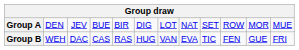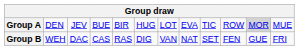 <table class="wikitable" style="text-align:center; font-size:85%">
 <tr>
 <th colspan="12">Group draw</th>
 </tr>
 <tr>
 <th>Group A</th>
 <td align="left"> <a href='#'>DEN</a></td>
 <td> <a href='#'>JEV</a></td>
 <td align="left"> <a href='#'>BUE</a></td>
 <td align="left"> <a href='#'>BIR</a></td>
-<td align="left"> <a href='#'>DIG</a></td>
+<td> <a href='#'>HUG</a></td>
 <td> <a href='#'>LOT</a></td>
-<td align="left"> <a href='#'>NAT</a></td>
-<td> <a href='#'>SET</a></td>
+<td> <a href='#'>EVA</a></td>
+<td align="left"> <a href='#'>TIC</a></td>
 <td> <a href='#'>ROW</a></td>
-<td> <a href='#'>MOR</a></td>
+<td style="background: lightgrey;"> <a href='#'>MOR</a></td>
 <td> <a href='#'>MUE</a></td>
 </tr>
 <tr>
 <th>Group B</th>
 <td> <a href='#'>WEH</a></td>
 <td align="left"> <a href='#'>DAC</a></td>
 <td> <a href='#'>CAS</a></td>
 <td> <a href='#'>RAS</a></td>
-<td> <a href='#'>HUG</a></td>
+<td align="left"> <a href='#'>DIG</a></td>
 <td align="left"> <a href='#'>VAN</a></td>
-<td> <a href='#'>EVA</a></td>
-<td align="left"> <a href='#'>TIC</a></td>
+<td align="left"> <a href='#'>NAT</a></td>
+<td> <a href='#'>SET</a></td>
 <td align="left"> <a href='#'>FEN</a></td>
 <td align="left"> <a href='#'>GUE</a></td>
 <td align="left"> <a href='#'>FRI</a></td>
 </tr>
 </table>
